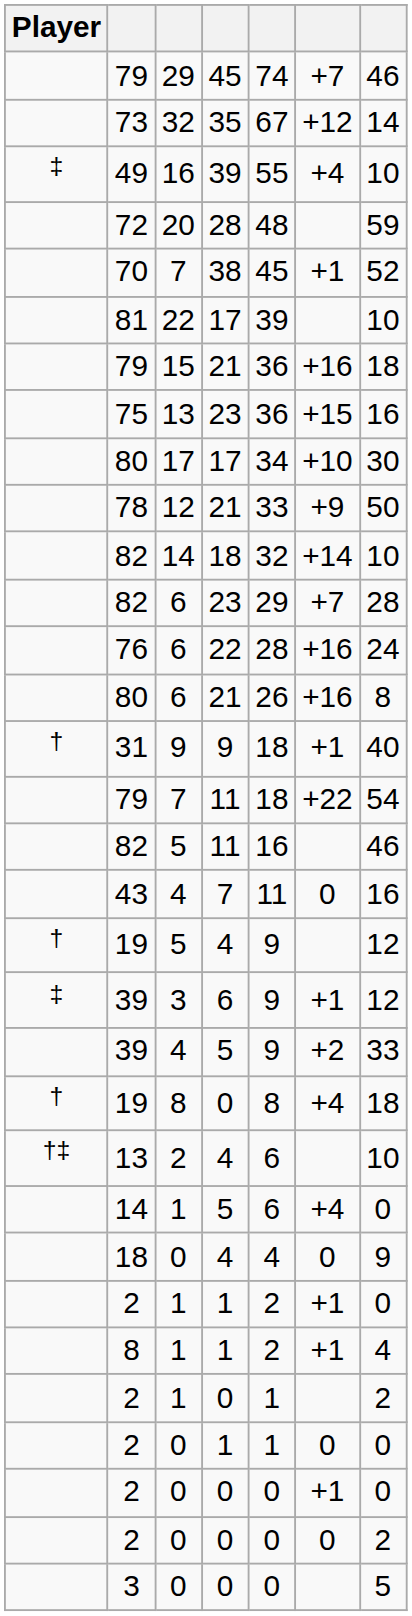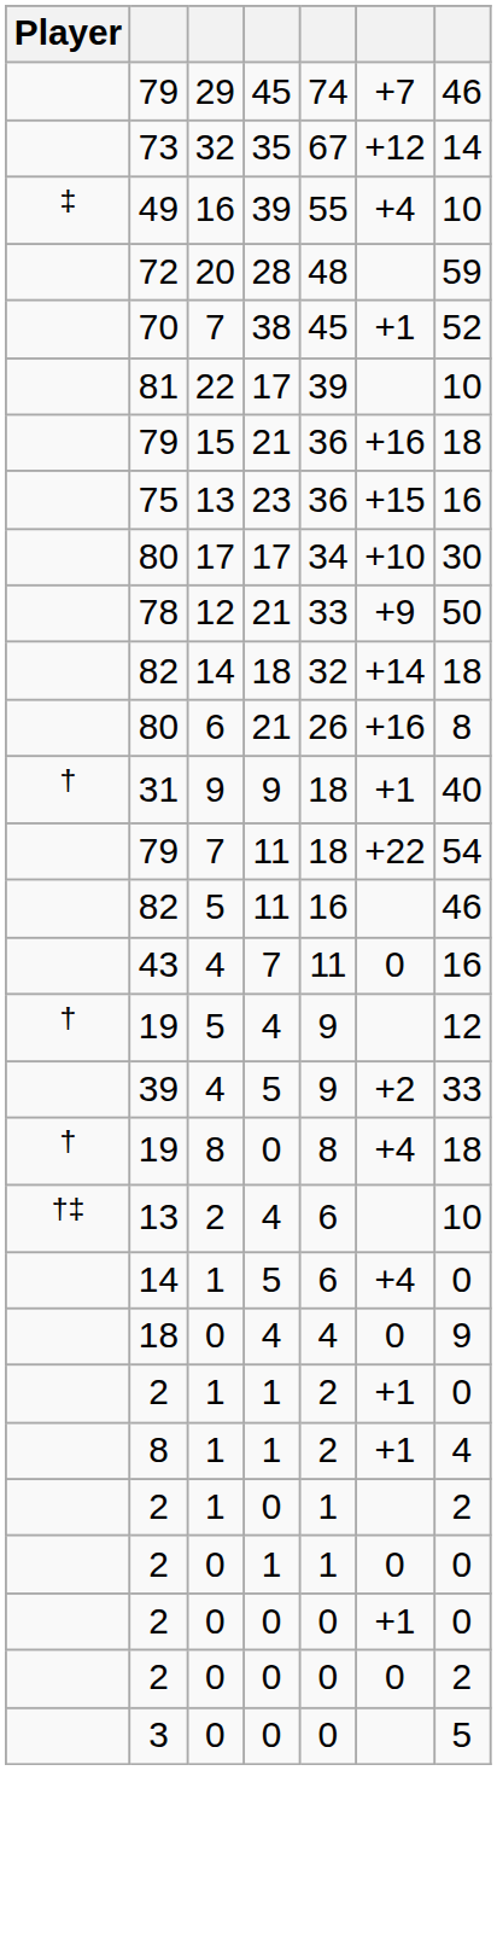 <table class="wikitable sortable" style="text-align:center;">
 <tr>
 <th>Player</th>
 <th></th>
 <th></th>
 <th></th>
 <th></th>
 <th data-sort-type="number"></th>
 <th></th>
 </tr>
 <tr>
 <td></td>
 <td>79</td>
 <td>29</td>
 <td>45</td>
 <td>74</td>
 <td>+7</td>
 <td>46</td>
 </tr>
 <tr>
 <td></td>
 <td>73</td>
 <td>32</td>
 <td>35</td>
 <td>67</td>
 <td>+12</td>
 <td>14</td>
 </tr>
 <tr>
 <td><sup>‡</sup></td>
 <td>49</td>
 <td>16</td>
 <td>39</td>
 <td>55</td>
 <td>+4</td>
 <td>10</td>
 </tr>
 <tr>
 <td></td>
 <td>72</td>
 <td>20</td>
 <td>28</td>
 <td>48</td>
 <td></td>
 <td>59</td>
 </tr>
 <tr>
 <td></td>
 <td>70</td>
 <td>7</td>
 <td>38</td>
 <td>45</td>
 <td>+1</td>
 <td>52</td>
 </tr>
 <tr>
 <td></td>
 <td>81</td>
 <td>22</td>
 <td>17</td>
 <td>39</td>
 <td></td>
 <td>10</td>
 </tr>
 <tr>
 <td></td>
 <td>79</td>
 <td>15</td>
 <td>21</td>
 <td>36</td>
 <td>+16</td>
 <td>18</td>
 </tr>
 <tr>
 <td></td>
 <td>75</td>
 <td>13</td>
 <td>23</td>
 <td>36</td>
 <td>+15</td>
 <td>16</td>
 </tr>
 <tr>
 <td></td>
 <td>80</td>
 <td>17</td>
 <td>17</td>
 <td>34</td>
 <td>+10</td>
 <td>30</td>
 </tr>
 <tr>
 <td></td>
 <td>78</td>
 <td>12</td>
 <td>21</td>
 <td>33</td>
 <td>+9</td>
 <td>50</td>
 </tr>
 <tr>
 <td></td>
 <td>82</td>
 <td>14</td>
 <td>18</td>
 <td>32</td>
 <td>+14</td>
-<td>10</td>
-</tr>
-<tr>
-<td></td>
-<td>82</td>
-<td>6</td>
-<td>23</td>
-<td>29</td>
-<td>+7</td>
-<td>28</td>
-</tr>
-<tr>
-<td></td>
-<td>76</td>
-<td>6</td>
-<td>22</td>
-<td>28</td>
-<td>+16</td>
-<td>24</td>
+<td>18</td>
 </tr>
 <tr>
 <td></td>
 <td>80</td>
 <td>6</td>
 <td>21</td>
 <td>26</td>
 <td>+16</td>
 <td>8</td>
 </tr>
 <tr>
 <td><sup>†</sup></td>
 <td>31</td>
 <td>9</td>
 <td>9</td>
 <td>18</td>
 <td>+1</td>
 <td>40</td>
 </tr>
 <tr>
 <td></td>
 <td>79</td>
 <td>7</td>
 <td>11</td>
 <td>18</td>
 <td>+22</td>
 <td>54</td>
 </tr>
 <tr>
 <td></td>
 <td>82</td>
 <td>5</td>
 <td>11</td>
 <td>16</td>
 <td></td>
 <td>46</td>
 </tr>
 <tr>
 <td></td>
 <td>43</td>
 <td>4</td>
 <td>7</td>
 <td>11</td>
 <td>0</td>
 <td>16</td>
 </tr>
 <tr>
 <td><sup>†</sup></td>
 <td>19</td>
 <td>5</td>
 <td>4</td>
 <td>9</td>
 <td></td>
-<td>12</td>
-</tr>
-<tr>
-<td><sup>‡</sup></td>
-<td>39</td>
-<td>3</td>
-<td>6</td>
-<td>9</td>
-<td>+1</td>
 <td>12</td>
 </tr>
 <tr>
 <td></td>
 <td>39</td>
 <td>4</td>
 <td>5</td>
 <td>9</td>
 <td>+2</td>
 <td>33</td>
 </tr>
 <tr>
 <td><sup>†</sup></td>
 <td>19</td>
 <td>8</td>
 <td>0</td>
 <td>8</td>
 <td>+4</td>
 <td>18</td>
 </tr>
 <tr>
 <td><sup>†‡</sup></td>
 <td>13</td>
 <td>2</td>
 <td>4</td>
 <td>6</td>
 <td></td>
 <td>10</td>
 </tr>
 <tr>
 <td></td>
 <td>14</td>
 <td>1</td>
 <td>5</td>
 <td>6</td>
 <td>+4</td>
 <td>0</td>
 </tr>
 <tr>
 <td></td>
 <td>18</td>
 <td>0</td>
 <td>4</td>
 <td>4</td>
 <td>0</td>
 <td>9</td>
 </tr>
 <tr>
 <td></td>
 <td>2</td>
 <td>1</td>
 <td>1</td>
 <td>2</td>
 <td>+1</td>
 <td>0</td>
 </tr>
 <tr>
 <td></td>
 <td>8</td>
 <td>1</td>
 <td>1</td>
 <td>2</td>
 <td>+1</td>
 <td>4</td>
 </tr>
 <tr>
 <td></td>
 <td>2</td>
 <td>1</td>
 <td>0</td>
 <td>1</td>
 <td></td>
 <td>2</td>
 </tr>
 <tr>
 <td></td>
 <td>2</td>
 <td>0</td>
 <td>1</td>
 <td>1</td>
 <td>0</td>
 <td>0</td>
 </tr>
 <tr>
 <td></td>
 <td>2</td>
 <td>0</td>
 <td>0</td>
 <td>0</td>
 <td>+1</td>
 <td>0</td>
 </tr>
 <tr>
 <td></td>
 <td>2</td>
 <td>0</td>
 <td>0</td>
 <td>0</td>
 <td>0</td>
 <td>2</td>
 </tr>
 <tr>
 <td></td>
 <td>3</td>
 <td>0</td>
 <td>0</td>
 <td>0</td>
 <td></td>
 <td>5</td>
 </tr>
 </table>
